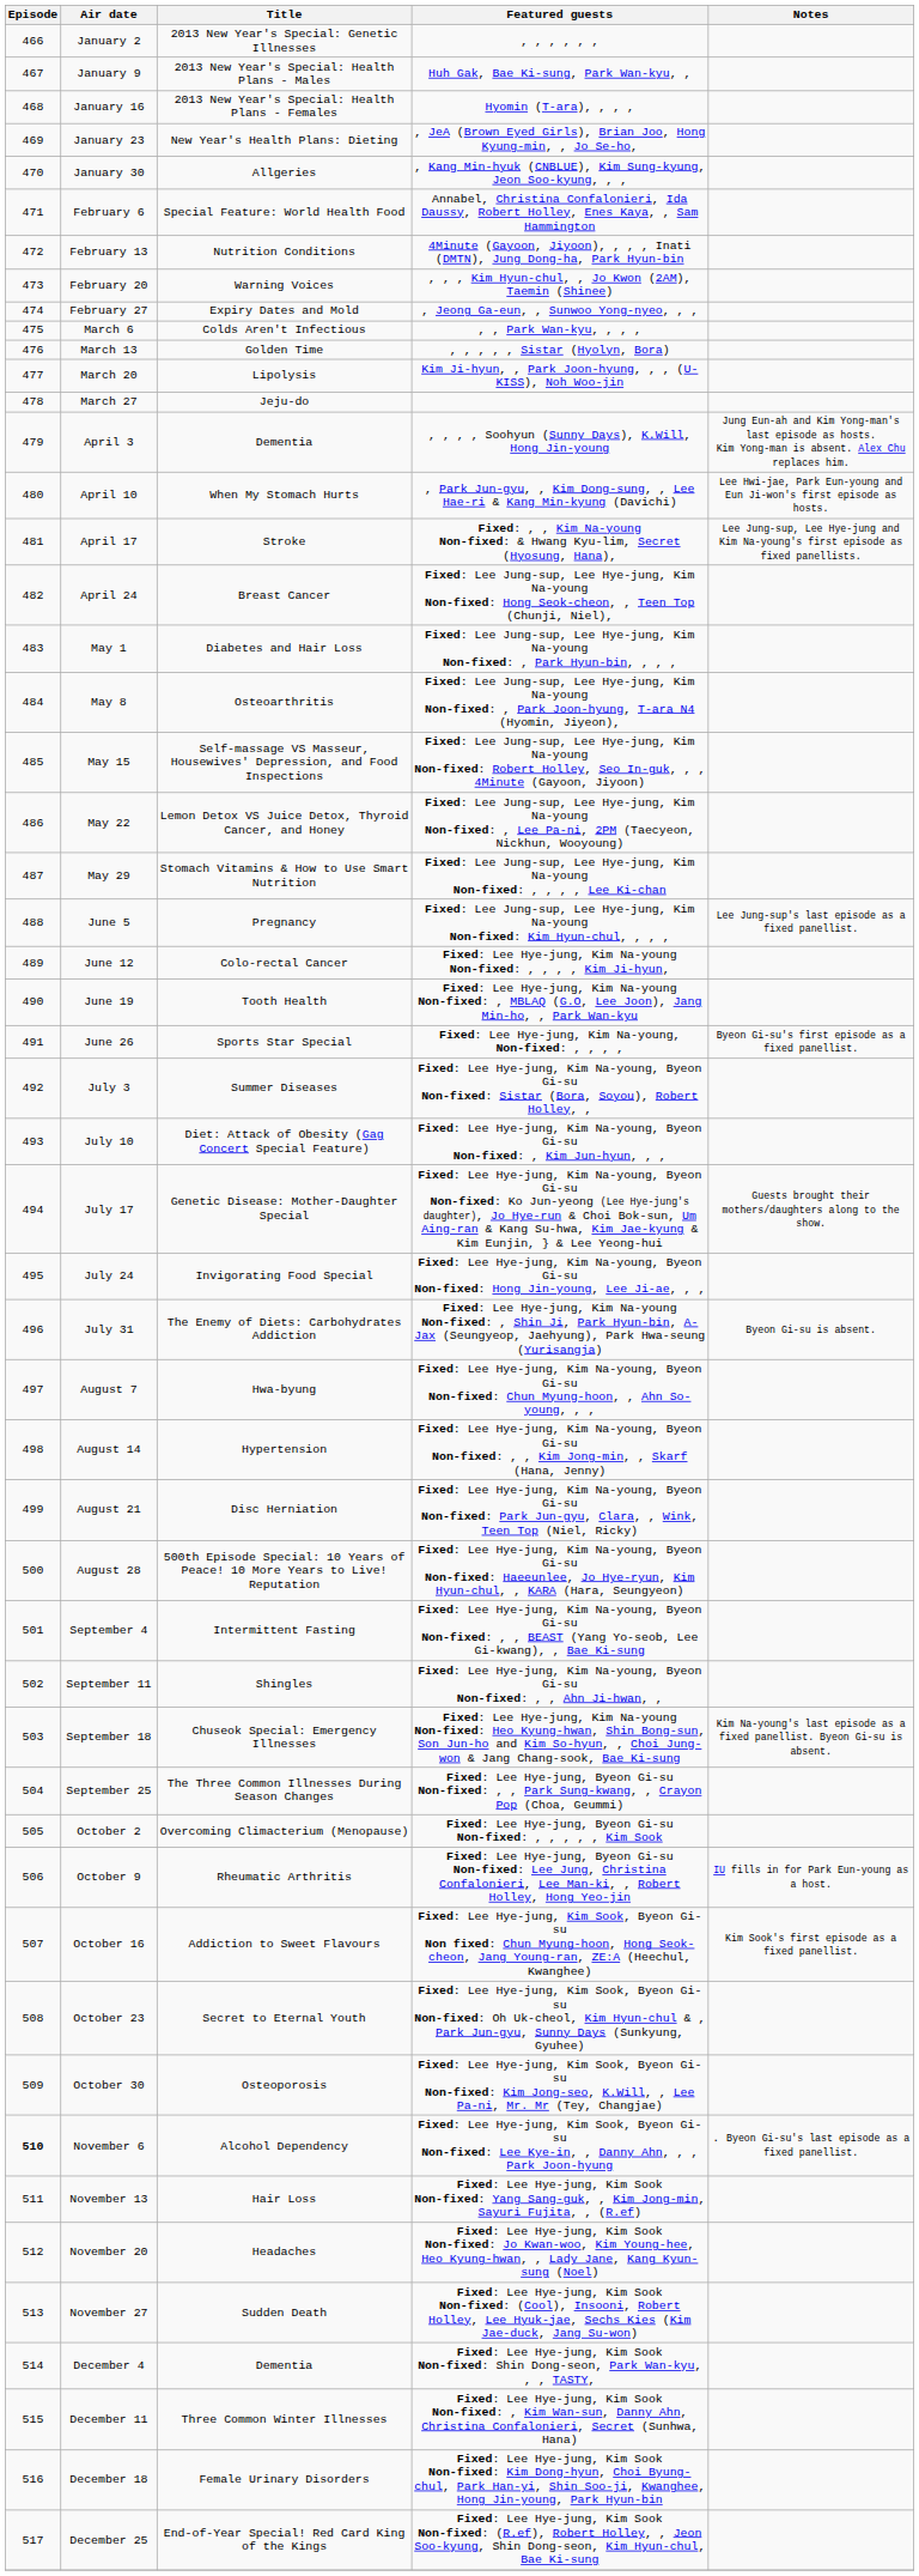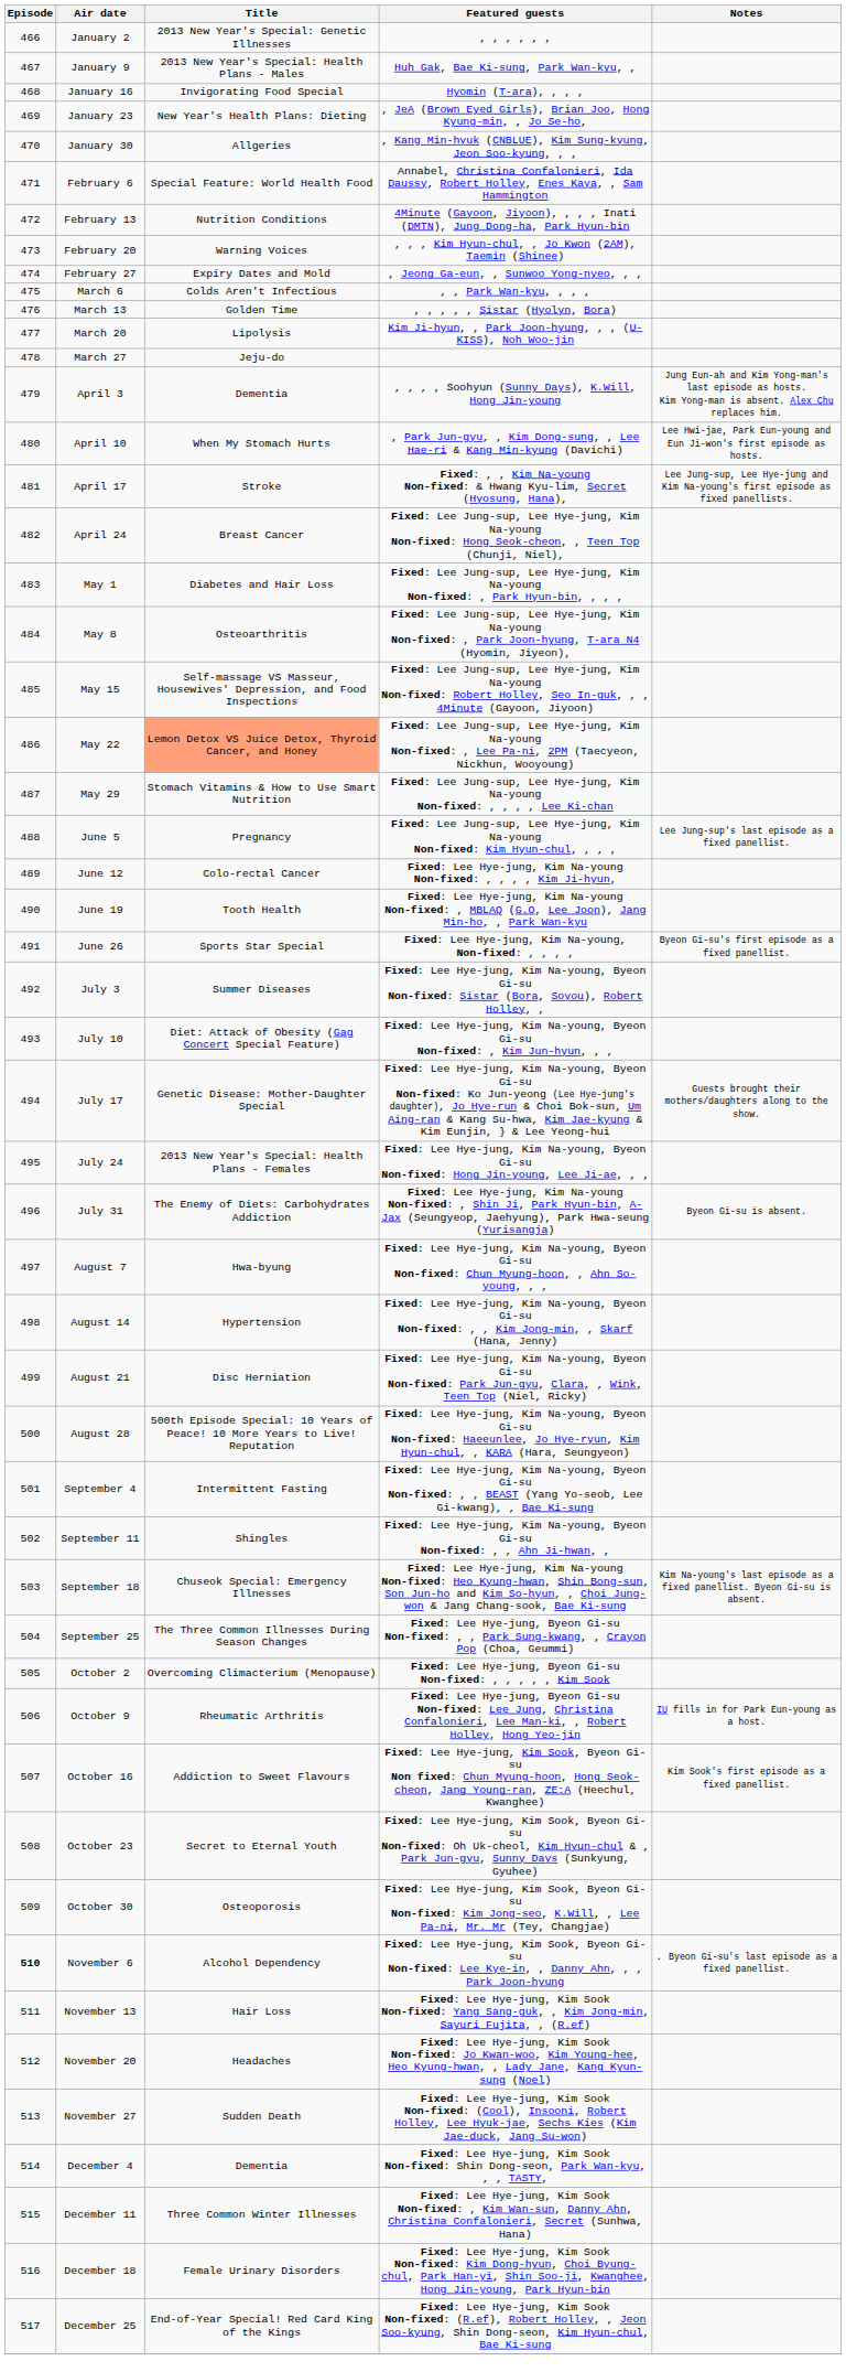 <table class="wikitable" style="text-align:center;" width="1000px">
 <tr>
 <th>Episode</th>
 <th width="100">Air date</th>
 <th title="250">Title</th>
 <th width="320">Featured guests</th>
 <th width="220">Notes</th>
 </tr>
 <tr>
 <td>466</td>
 <td>January 2</td>
 <td>2013 New Year's Special: Genetic Illnesses</td>
 <td>, , , , , , </td>
 <td></td>
 </tr>
 <tr>
 <td>467</td>
 <td>January 9</td>
 <td>2013 New Year's Special: Health Plans - Males</td>
 <td><a href='#'>Huh Gak</a>, <a href='#'>Bae Ki-sung</a>, <a href='#'>Park Wan-kyu</a>, , </td>
 <td></td>
 </tr>
 <tr>
 <td>468</td>
 <td>January 16</td>
-<td>2013 New Year's Special: Health Plans - Females</td>
+<td>Invigorating Food Special</td>
 <td><a href='#'>Hyomin</a> (<a href='#'>T-ara</a>), , , , </td>
 <td></td>
 </tr>
 <tr>
 <td>469</td>
 <td>January 23</td>
 <td>New Year's Health Plans: Dieting</td>
 <td>, <a href='#'>JeA</a> (<a href='#'>Brown Eyed Girls</a>), <a href='#'>Brian Joo</a>, <a href='#'>Hong Kyung-min</a>, , <a href='#'>Jo Se-ho</a>, </td>
 <td></td>
 </tr>
 <tr>
 <td>470</td>
 <td>January 30</td>
 <td>Allgeries</td>
 <td>, <a href='#'>Kang Min-hyuk</a> (<a href='#'>CNBLUE</a>), <a href='#'>Kim Sung-kyung</a>, <a href='#'>Jeon Soo-kyung</a>, , , </td>
 <td></td>
 </tr>
 <tr>
 <td>471</td>
 <td>February 6</td>
 <td>Special Feature: World Health Food</td>
 <td>Annabel, <a href='#'>Christina Confalonieri</a>, <a href='#'>Ida Daussy</a>, <a href='#'>Robert Holley</a>, <a href='#'>Enes Kaya</a>, , <a href='#'>Sam Hammington</a></td>
 <td></td>
 </tr>
 <tr>
 <td>472</td>
 <td>February 13</td>
 <td>Nutrition Conditions</td>
 <td><a href='#'>4Minute</a> (<a href='#'>Gayoon</a>, <a href='#'>Jiyoon</a>), , , , Inati (<a href='#'>DMTN</a>), <a href='#'>Jung Dong-ha</a>, <a href='#'>Park Hyun-bin</a></td>
 <td></td>
 </tr>
 <tr>
 <td>473</td>
 <td>February 20</td>
 <td>Warning Voices</td>
 <td>, , , <a href='#'>Kim Hyun-chul</a>, , <a href='#'>Jo Kwon</a> (<a href='#'>2AM</a>), <a href='#'>Taemin</a> (<a href='#'>Shinee</a>)</td>
 <td></td>
 </tr>
 <tr>
 <td>474</td>
 <td>February 27</td>
 <td>Expiry Dates and Mold</td>
 <td>, <a href='#'>Jeong Ga-eun</a>, , <a href='#'>Sunwoo Yong-nyeo</a>, , , </td>
 <td></td>
 </tr>
 <tr>
 <td>475</td>
 <td>March 6</td>
 <td>Colds Aren't Infectious</td>
 <td>, , <a href='#'>Park Wan-kyu</a>, , , , </td>
 <td></td>
 </tr>
 <tr>
 <td>476</td>
 <td>March 13</td>
 <td>Golden Time</td>
 <td>, , , , , <a href='#'>Sistar</a> (<a href='#'>Hyolyn</a>, <a href='#'>Bora</a>)</td>
 <td></td>
 </tr>
 <tr>
 <td>477</td>
 <td>March 20</td>
 <td>Lipolysis</td>
 <td><a href='#'>Kim Ji-hyun</a>, , <a href='#'>Park Joon-hyung</a>, , ,  (<a href='#'>U-KISS</a>), <a href='#'>Noh Woo-jin</a></td>
 <td></td>
 </tr>
 <tr>
 <td>478</td>
 <td>March 27</td>
 <td>Jeju-do</td>
 <td></td>
 <td></td>
 </tr>
 <tr>
 <td>479</td>
 <td>April 3</td>
 <td>Dementia</td>
 <td>, , , , Soohyun (<a href='#'>Sunny Days</a>), <a href='#'>K.Will</a>, <a href='#'>Hong Jin-young</a></td>
 <td><small>Jung Eun-ah and Kim Yong-man's last episode as hosts.<br>Kim Yong-man is absent. <a href='#'>Alex Chu</a> replaces him. </small></td>
 </tr>
 <tr>
 <td>480</td>
 <td>April 10</td>
 <td>When My Stomach Hurts</td>
 <td>, <a href='#'>Park Jun-gyu</a>, , <a href='#'>Kim Dong-sung</a>, , <a href='#'>Lee Hae-ri</a> & <a href='#'>Kang Min-kyung</a> (Davichi)</td>
 <td><small>Lee Hwi-jae, Park Eun-young and Eun Ji-won's first episode as hosts.</small></td>
 </tr>
 <tr>
 <td>481</td>
 <td>April 17</td>
 <td>Stroke</td>
 <td><strong>Fixed</strong>: , , <a href='#'>Kim Na-young</a> <br> <strong>Non-fixed</strong>:  & Hwang Kyu-lim, <a href='#'>Secret</a> (<a href='#'>Hyosung</a>, <a href='#'>Hana</a>), </td>
 <td><small>Lee Jung-sup, Lee Hye-jung and Kim Na-young's first episode as fixed panellists.</small></td>
 </tr>
 <tr>
 <td>482</td>
 <td>April 24</td>
 <td>Breast Cancer</td>
 <td><strong>Fixed</strong>: Lee Jung-sup, Lee Hye-jung, Kim Na-young <br> <strong>Non-fixed</strong>: <a href='#'>Hong Seok-cheon</a>, , <a href='#'>Teen Top</a> (Chunji, Niel), </td>
 <td></td>
 </tr>
 <tr>
 <td>483</td>
 <td>May 1</td>
 <td>Diabetes and Hair Loss</td>
 <td><strong>Fixed</strong>: Lee Jung-sup, Lee Hye-jung, Kim Na-young <br> <strong>Non-fixed</strong>: , <a href='#'>Park Hyun-bin</a>, , , ,</td>
 <td></td>
 </tr>
 <tr>
 <td>484</td>
 <td>May 8</td>
 <td>Osteoarthritis</td>
 <td><strong>Fixed</strong>: Lee Jung-sup, Lee Hye-jung, Kim Na-young <br> <strong>Non-fixed</strong>: , <a href='#'>Park Joon-hyung</a>, <a href='#'>T-ara N4</a> (Hyomin, Jiyeon), </td>
 <td></td>
 </tr>
 <tr>
 <td>485</td>
 <td>May 15</td>
 <td>Self-massage VS Masseur, Housewives' Depression, and Food Inspections</td>
 <td><strong>Fixed</strong>: Lee Jung-sup, Lee Hye-jung, Kim Na-young <br> <strong>Non-fixed</strong>: <a href='#'>Robert Holley</a>, <a href='#'>Seo In-guk</a>, , , <a href='#'>4Minute</a> (Gayoon, Jiyoon)</td>
 <td></td>
 </tr>
 <tr>
 <td>486</td>
 <td>May 22</td>
-<td>Lemon Detox VS Juice Detox, Thyroid Cancer, and Honey</td>
+<td style="background: lightsalmon;">Lemon Detox VS Juice Detox, Thyroid Cancer, and Honey</td>
 <td><strong>Fixed</strong>: Lee Jung-sup, Lee Hye-jung, Kim Na-young <br> <strong>Non-fixed</strong>: , <a href='#'>Lee Pa-ni</a>, <a href='#'>2PM</a> (Taecyeon, Nickhun, Wooyoung)</td>
 <td></td>
 </tr>
 <tr>
 <td>487</td>
 <td>May 29</td>
 <td>Stomach Vitamins & How to Use Smart Nutrition</td>
 <td><strong>Fixed</strong>: Lee Jung-sup, Lee Hye-jung, Kim Na-young <br> <strong>Non-fixed</strong>: , , , , <a href='#'>Lee Ki-chan</a></td>
 <td></td>
 </tr>
 <tr>
 <td>488</td>
 <td>June 5</td>
 <td>Pregnancy</td>
 <td><strong>Fixed</strong>: Lee Jung-sup, Lee Hye-jung, Kim Na-young <br> <strong>Non-fixed</strong>: <a href='#'>Kim Hyun-chul</a>, , , , </td>
 <td><small>Lee Jung-sup's last episode as a fixed panellist.</small></td>
 </tr>
 <tr>
 <td>489</td>
 <td>June 12</td>
 <td>Colo-rectal Cancer</td>
 <td><strong>Fixed</strong>: Lee Hye-jung, Kim Na-young <br> <strong>Non-fixed</strong>: , , , , <a href='#'>Kim Ji-hyun</a>, </td>
 <td></td>
 </tr>
 <tr>
 <td>490</td>
 <td>June 19</td>
 <td>Tooth Health</td>
 <td><strong>Fixed</strong>: Lee Hye-jung, Kim Na-young <br> <strong>Non-fixed</strong>: , <a href='#'>MBLAQ</a> (<a href='#'>G.O</a>, <a href='#'>Lee Joon</a>), <a href='#'>Jang Min-ho</a>, , <a href='#'>Park Wan-kyu</a></td>
 <td></td>
 </tr>
 <tr>
 <td>491</td>
 <td>June 26</td>
 <td>Sports Star Special</td>
 <td><strong>Fixed</strong>: Lee Hye-jung, Kim Na-young,  <br> <strong>Non-fixed</strong>: , , , , </td>
 <td><small>Byeon Gi-su's first episode as a fixed panellist.</small></td>
 </tr>
 <tr>
 <td>492</td>
 <td>July 3</td>
 <td>Summer Diseases</td>
 <td><strong>Fixed</strong>: Lee Hye-jung, Kim Na-young, Byeon Gi-su <br> <strong>Non-fixed</strong>: <a href='#'>Sistar</a> (<a href='#'>Bora</a>, <a href='#'>Soyou</a>), <a href='#'>Robert Holley</a>, , </td>
 <td></td>
 </tr>
 <tr>
 <td>493</td>
 <td>July 10</td>
 <td>Diet: Attack of Obesity (<a href='#'>Gag Concert</a> Special Feature)</td>
 <td><strong>Fixed</strong>: Lee Hye-jung, Kim Na-young, Byeon Gi-su <br> <strong>Non-fixed</strong>: , <a href='#'>Kim Jun-hyun</a>, , , </td>
 <td></td>
 </tr>
 <tr>
 <td>494</td>
 <td>July 17</td>
 <td>Genetic Disease: Mother-Daughter Special</td>
 <td><strong>Fixed</strong>: Lee Hye-jung, Kim Na-young, Byeon Gi-su <br> <strong>Non-fixed</strong>: Ko Jun-yeong <small>(Lee Hye-jung's daughter)</small>, <a href='#'>Jo Hye-run</a> & Choi Bok-sun, <a href='#'>Um Aing-ran</a> & Kang Su-hwa, <a href='#'>Kim Jae-kyung</a> & Kim Eunjin, } & Lee Yeong-hui</td>
 <td><small>Guests brought their mothers/daughters along to the show.</small></td>
 </tr>
 <tr>
 <td>495</td>
 <td>July 24</td>
-<td>Invigorating Food Special</td>
+<td>2013 New Year's Special: Health Plans - Females</td>
 <td><strong>Fixed</strong>: Lee Hye-jung, Kim Na-young, Byeon Gi-su <br> <strong>Non-fixed</strong>: <a href='#'>Hong Jin-young</a>, <a href='#'>Lee Ji-ae</a>, , , </td>
 <td></td>
 </tr>
 <tr>
 <td>496</td>
 <td>July 31</td>
 <td>The Enemy of Diets: Carbohydrates Addiction</td>
 <td><strong>Fixed</strong>: Lee Hye-jung, Kim Na-young <br> <strong>Non-fixed</strong>: , <a href='#'>Shin Ji</a>, <a href='#'>Park Hyun-bin</a>, <a href='#'>A-Jax</a> (Seungyeop, Jaehyung), Park Hwa-seung (<a href='#'>Yurisangja</a>)</td>
 <td><small>Byeon Gi-su is absent.</small></td>
 </tr>
 <tr>
 <td>497</td>
 <td>August 7</td>
 <td>Hwa-byung</td>
 <td><strong>Fixed</strong>: Lee Hye-jung, Kim Na-young, Byeon Gi-su <br> <strong>Non-fixed</strong>: <a href='#'>Chun Myung-hoon</a>, , <a href='#'>Ahn So-young</a>, , ,</td>
 <td></td>
 </tr>
 <tr>
 <td>498</td>
 <td>August 14</td>
 <td>Hypertension</td>
 <td><strong>Fixed</strong>: Lee Hye-jung, Kim Na-young, Byeon Gi-su <br> <strong>Non-fixed</strong>: , , <a href='#'>Kim Jong-min</a>, , <a href='#'>Skarf</a> (Hana, Jenny)</td>
 <td></td>
 </tr>
 <tr>
 <td>499</td>
 <td>August 21</td>
 <td>Disc Herniation</td>
 <td><strong>Fixed</strong>: Lee Hye-jung, Kim Na-young, Byeon Gi-su <br> <strong>Non-fixed</strong>: <a href='#'>Park Jun-gyu</a>, <a href='#'>Clara</a>, , <a href='#'>Wink</a>, <a href='#'>Teen Top</a> (Niel, Ricky)</td>
 <td></td>
 </tr>
 <tr>
 <td>500</td>
 <td>August 28</td>
 <td>500th Episode Special: 10 Years of Peace! 10 More Years to Live! Reputation</td>
 <td><strong>Fixed</strong>: Lee Hye-jung, Kim Na-young, Byeon Gi-su <br> <strong>Non-fixed</strong>: <a href='#'>Haeeunlee</a>, <a href='#'>Jo Hye-ryun</a>, <a href='#'>Kim Hyun-chul</a>, , <a href='#'>KARA</a> (Hara, Seungyeon)</td>
 <td></td>
 </tr>
 <tr>
 <td>501</td>
 <td>September 4</td>
 <td>Intermittent Fasting</td>
 <td><strong>Fixed</strong>: Lee Hye-jung, Kim Na-young, Byeon Gi-su <br> <strong>Non-fixed</strong>: , , <a href='#'>BEAST</a> (Yang Yo-seob, Lee Gi-kwang), , <a href='#'>Bae Ki-sung</a></td>
 <td></td>
 </tr>
 <tr>
 <td>502</td>
 <td>September 11</td>
 <td>Shingles</td>
 <td><strong>Fixed</strong>: Lee Hye-jung, Kim Na-young, Byeon Gi-su <br> <strong>Non-fixed</strong>: , , <a href='#'>Ahn Ji-hwan</a>, , </td>
 <td></td>
 </tr>
 <tr>
 <td>503</td>
 <td>September 18</td>
 <td>Chuseok Special: Emergency Illnesses</td>
 <td><strong>Fixed</strong>: Lee Hye-jung, Kim Na-young <br> <strong>Non-fixed</strong>: <a href='#'>Heo Kyung-hwan</a>, <a href='#'>Shin Bong-sun</a>, <a href='#'>Son Jun-ho</a> and <a href='#'>Kim So-hyun</a>, , <a href='#'>Choi Jung-won</a> & Jang Chang-sook, <a href='#'>Bae Ki-sung</a></td>
 <td><small>Kim Na-young's last episode as a fixed panellist. Byeon Gi-su is absent.</small></td>
 </tr>
 <tr>
 <td>504</td>
 <td>September 25</td>
 <td>The Three Common Illnesses During Season Changes</td>
 <td><strong>Fixed</strong>: Lee Hye-jung, Byeon Gi-su <br> <strong>Non-fixed</strong>: , , <a href='#'>Park Sung-kwang</a>, , <a href='#'>Crayon Pop</a> (Choa, Geummi)</td>
 <td></td>
 </tr>
 <tr>
 <td>505</td>
 <td>October 2</td>
 <td>Overcoming Climacterium (Menopause)</td>
 <td><strong>Fixed</strong>: Lee Hye-jung, Byeon Gi-su <br> <strong>Non-fixed</strong>: , , , , , <a href='#'>Kim Sook</a></td>
 <td></td>
 </tr>
 <tr>
 <td>506</td>
 <td>October 9</td>
 <td>Rheumatic Arthritis</td>
 <td><strong>Fixed</strong>: Lee Hye-jung, Byeon Gi-su <br> <strong>Non-fixed</strong>: <a href='#'>Lee Jung</a>, <a href='#'>Christina Confalonieri</a>, <a href='#'>Lee Man-ki</a>, , <a href='#'>Robert Holley</a>, <a href='#'>Hong Yeo-jin</a></td>
 <td><small><a href='#'>IU</a> fills in for Park Eun-young as a host.</small></td>
 </tr>
 <tr>
 <td>507</td>
 <td>October 16</td>
 <td>Addiction to Sweet Flavours</td>
 <td><strong>Fixed</strong>: Lee Hye-jung, <a href='#'>Kim Sook</a>, Byeon Gi-su <br> <strong>Non fixed</strong>: <a href='#'>Chun Myung-hoon</a>, <a href='#'>Hong Seok-cheon</a>, <a href='#'>Jang Young-ran</a>, <a href='#'>ZE:A</a> (Heechul, Kwanghee)</td>
 <td><small>Kim Sook's first episode as a fixed panellist.</small></td>
 </tr>
 <tr>
 <td>508</td>
 <td>October 23</td>
 <td>Secret to Eternal Youth</td>
 <td><strong>Fixed</strong>: Lee Hye-jung, Kim Sook, Byeon Gi-su <br> <strong>Non-fixed</strong>: Oh Uk-cheol, <a href='#'>Kim Hyun-chul</a> & , <a href='#'>Park Jun-gyu</a>, <a href='#'>Sunny Days</a> (Sunkyung, Gyuhee)</td>
 <td></td>
 </tr>
 <tr>
 <td>509</td>
 <td>October 30</td>
 <td>Osteoporosis</td>
 <td><strong>Fixed</strong>: Lee Hye-jung, Kim Sook, Byeon Gi-su <br> <strong>Non-fixed</strong>: <a href='#'>Kim Jong-seo</a>, <a href='#'>K.Will</a>, , <a href='#'>Lee Pa-ni</a>, <a href='#'>Mr. Mr</a> (Tey, Changjae)</td>
 <td></td>
 </tr>
 <tr>
 <td><strong>510</strong></td>
 <td>November 6</td>
 <td>Alcohol Dependency</td>
 <td><strong>Fixed</strong>: Lee Hye-jung, Kim Sook, Byeon Gi-su <br> <strong>Non-fixed</strong>: <a href='#'>Lee Kye-in</a>, , <a href='#'>Danny Ahn</a>, , , <a href='#'>Park Joon-hyung</a></td>
 <td>. <small>Byeon Gi-su's last episode as a fixed panellist.</small></td>
 </tr>
 <tr>
 <td>511</td>
 <td>November 13</td>
 <td>Hair Loss</td>
 <td><strong>Fixed</strong>: Lee Hye-jung, Kim Sook <br> <strong>Non-fixed</strong>: <a href='#'>Yang Sang-guk</a>, , <a href='#'>Kim Jong-min</a>, <a href='#'>Sayuri Fujita</a>, ,  (<a href='#'>R.ef</a>)</td>
 <td></td>
 </tr>
 <tr>
 <td>512</td>
 <td>November 20</td>
 <td>Headaches</td>
 <td><strong>Fixed</strong>: Lee Hye-jung, Kim Sook <br> <strong>Non-fixed</strong>: <a href='#'>Jo Kwan-woo</a>, <a href='#'>Kim Young-hee</a>, <a href='#'>Heo Kyung-hwan</a>, , <a href='#'>Lady Jane</a>, <a href='#'>Kang Kyun-sung</a> (<a href='#'>Noel</a>)</td>
 <td></td>
 </tr>
 <tr>
 <td>513</td>
 <td>November 27</td>
 <td>Sudden Death</td>
 <td><strong>Fixed</strong>: Lee Hye-jung, Kim Sook <br> <strong>Non-fixed</strong>:  (<a href='#'>Cool</a>), <a href='#'>Insooni</a>, <a href='#'>Robert Holley</a>, <a href='#'>Lee Hyuk-jae</a>, <a href='#'>Sechs Kies</a> (<a href='#'>Kim Jae-duck</a>, <a href='#'>Jang Su-won</a>)</td>
 <td></td>
 </tr>
 <tr>
 <td>514</td>
 <td>December 4</td>
 <td>Dementia</td>
 <td><strong>Fixed</strong>: Lee Hye-jung, Kim Sook <br> <strong>Non-fixed</strong>: Shin Dong-seon, <a href='#'>Park Wan-kyu</a>, , , <a href='#'>TASTY</a>, </td>
 <td></td>
 </tr>
 <tr>
 <td>515</td>
 <td>December 11</td>
 <td>Three Common Winter Illnesses</td>
 <td><strong>Fixed</strong>: Lee Hye-jung, Kim Sook <br> <strong>Non-fixed</strong>: , <a href='#'>Kim Wan-sun</a>, <a href='#'>Danny Ahn</a>, <a href='#'>Christina Confalonieri</a>, <a href='#'>Secret</a> (Sunhwa, Hana)</td>
 <td></td>
 </tr>
 <tr>
 <td>516</td>
 <td>December 18</td>
 <td>Female Urinary Disorders</td>
 <td><strong>Fixed</strong>: Lee Hye-jung, Kim Sook <br> <strong>Non-fixed</strong>: <a href='#'>Kim Dong-hyun</a>, <a href='#'>Choi Byung-chul</a>, <a href='#'>Park Han-yi</a>, <a href='#'>Shin Soo-ji</a>, <a href='#'>Kwanghee</a>, <a href='#'>Hong Jin-young</a>, <a href='#'>Park Hyun-bin</a></td>
 <td></td>
 </tr>
 <tr>
 <td>517</td>
 <td>December 25</td>
 <td>End-of-Year Special! Red Card King of the Kings</td>
 <td><strong>Fixed</strong>: Lee Hye-jung, Kim Sook <br> <strong>Non-fixed</strong>:  (<a href='#'>R.ef</a>), <a href='#'>Robert Holley</a>, , <a href='#'>Jeon Soo-kyung</a>, Shin Dong-seon, <a href='#'>Kim Hyun-chul</a>, <a href='#'>Bae Ki-sung</a></td>
 <td></td>
 </tr>
 <tr>
 </tr>
 </table>
